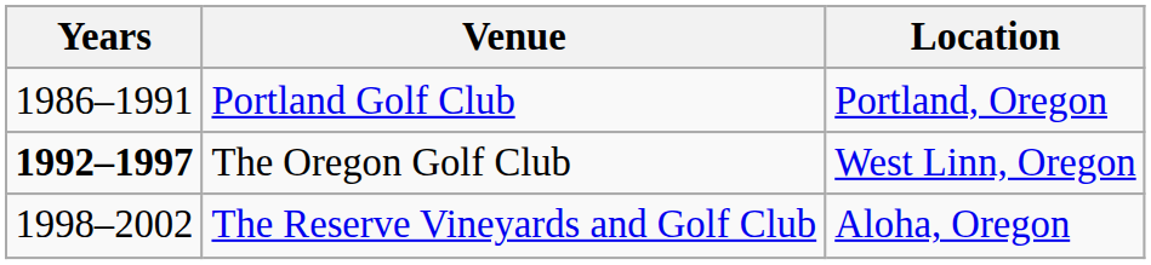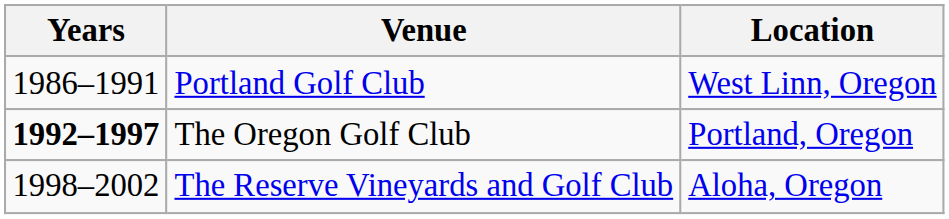 <table class=wikitable>
 <tr>
 <th>Years</th>
 <th>Venue</th>
 <th>Location</th>
 </tr>
 <tr>
 <td>1986–1991</td>
 <td><a href='#'>Portland Golf Club</a></td>
-<td><a href='#'>Portland, Oregon</a></td>
+<td><a href='#'>West Linn, Oregon</a></td>
 </tr>
 <tr>
 <td><strong>1992–1997</strong></td>
 <td>The Oregon Golf Club</td>
-<td><a href='#'>West Linn, Oregon</a></td>
+<td><a href='#'>Portland, Oregon</a></td>
 </tr>
 <tr>
 <td>1998–2002</td>
 <td><a href='#'>The Reserve Vineyards and Golf Club</a></td>
 <td><a href='#'>Aloha, Oregon</a></td>
 </tr>
 </table>
